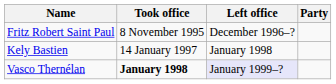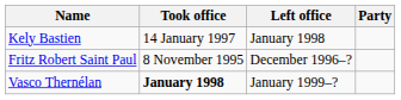 <table class="wikitable">
 <tr>
 <th>Name</th>
 <th>Took office</th>
 <th>Left office</th>
 <th>Party</th>
 </tr>
 <tr>
+<td><a href='#'>Kely Bastien</a></td>
+<td>14 January 1997</td>
+<td>January 1998</td>
+<td></td>
+</tr>
+<tr>
 <td><a href='#'>Fritz Robert Saint Paul</a></td>
 <td>8 November 1995</td>
 <td>December 1996–?</td>
 <td></td>
 </tr>
 <tr>
-<td><a href='#'>Kely Bastien</a></td>
-<td>14 January 1997</td>
-<td>January 1998</td>
-<td></td>
-</tr>
-<tr>
 <td><a href='#'>Vasco Thernélan</a></td>
 <td><strong>January 1998</strong></td>
-<td style="background: lavender;">January 1999–?</td>
+<td>January 1999–?</td>
 <td></td>
 </tr>
 </table>
